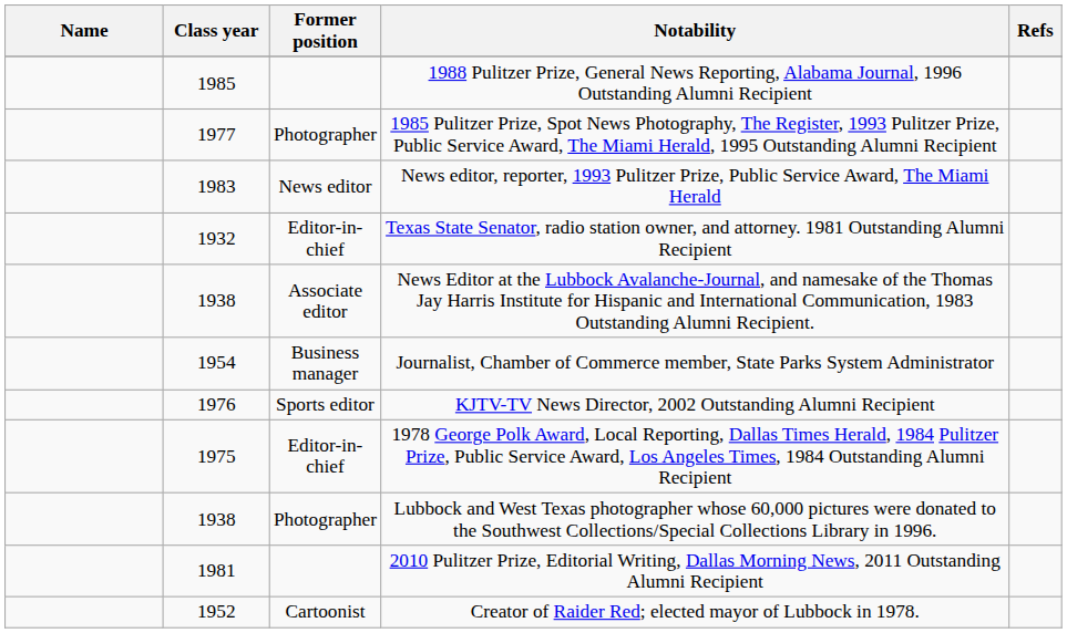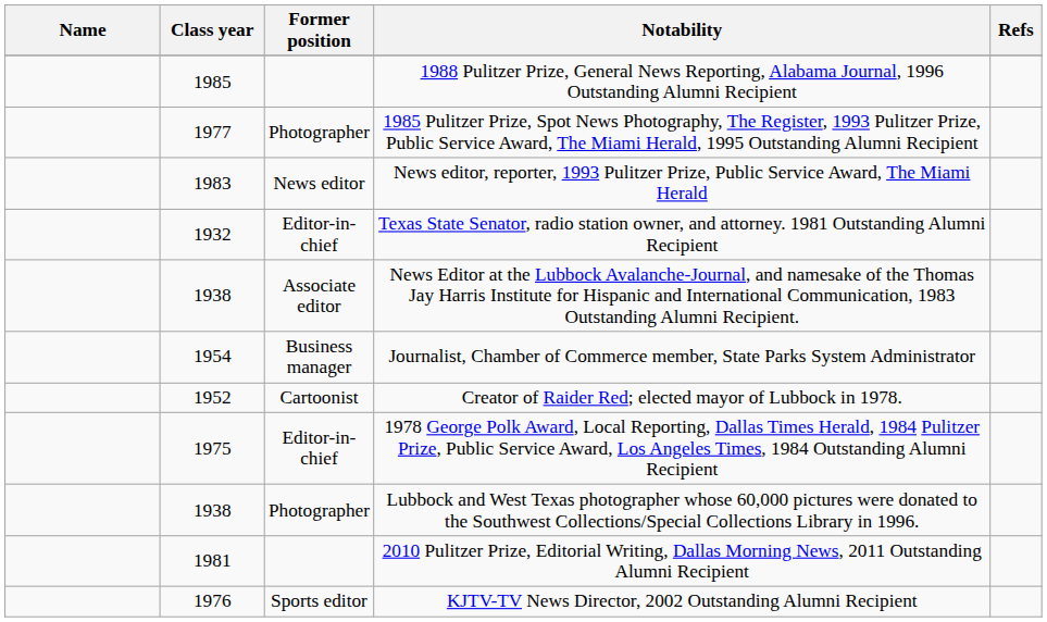 <table class="wikitable sortable" style="width:100%">
 <tr>
 <th width="15%">Name</th>
 <th width="10%">Class year</th>
 <th width="10%">Former position</th>
 <th width="*" class="unsortable">Notability</th>
 <th width="5%" class="unsortable">Refs</th>
 </tr>
 <tr>
 </tr>
 <tr>
 <td></td>
 <td align="center">1985</td>
 <td align="center"></td>
 <td align="center"><a href='#'>1988</a> Pulitzer Prize, General News Reporting, <a href='#'>Alabama Journal</a>, 1996 Outstanding Alumni Recipient</td>
 <td align="center"></td>
 </tr>
 <tr>
 <td></td>
 <td align="center">1977</td>
 <td align="center">Photographer</td>
 <td align="center"><a href='#'>1985</a> Pulitzer Prize, Spot News Photography, <a href='#'>The Register</a>, <a href='#'>1993</a> Pulitzer Prize, Public Service Award, <a href='#'>The Miami Herald</a>, 1995 Outstanding Alumni Recipient</td>
 <td align="center"></td>
 </tr>
 <tr>
 <td></td>
 <td align="center">1983</td>
 <td align="center">News editor</td>
 <td align="center">News editor, reporter, <a href='#'>1993</a> Pulitzer Prize, Public Service Award, <a href='#'>The Miami Herald</a></td>
 <td align="center"></td>
 </tr>
 <tr>
 <td></td>
 <td align="center">1932</td>
 <td align="center">Editor-in-chief</td>
 <td align="center"><a href='#'>Texas State Senator</a>, radio station owner, and attorney. 1981 Outstanding Alumni Recipient</td>
 <td align="center"></td>
 </tr>
 <tr>
 <td></td>
 <td align="center">1938</td>
 <td align="center">Associate editor</td>
 <td align="center">News Editor at the <a href='#'>Lubbock Avalanche-Journal</a>, and namesake of the Thomas Jay Harris Institute for Hispanic and International Communication, 1983 Outstanding Alumni Recipient.</td>
 <td align="center"></td>
 </tr>
 <tr>
 <td></td>
 <td align="center">1954</td>
 <td align="center">Business manager</td>
 <td align="center">Journalist, Chamber of Commerce member, State Parks System Administrator</td>
 <td align="center"></td>
 </tr>
 <tr>
 <td></td>
-<td align="center">1976</td>
-<td align="center">Sports editor</td>
-<td align="center"><a href='#'>KJTV-TV</a> News Director, 2002 Outstanding Alumni Recipient</td>
+<td align="center">1952</td>
+<td align="center">Cartoonist</td>
+<td align="center">Creator of <a href='#'>Raider Red</a>; elected mayor of Lubbock in 1978.</td>
 <td align="center"></td>
 </tr>
 <tr>
 <td></td>
 <td align="center">1975</td>
 <td align="center">Editor-in-chief</td>
 <td align="center">1978 <a href='#'>George Polk Award</a>, Local Reporting, <a href='#'>Dallas Times Herald</a>, <a href='#'>1984</a> <a href='#'>Pulitzer Prize</a>, Public Service Award, <a href='#'>Los Angeles Times</a>, 1984 Outstanding Alumni Recipient</td>
 <td align="center"></td>
 </tr>
 <tr>
 <td></td>
 <td align="center">1938</td>
 <td align="center">Photographer</td>
 <td align="center">Lubbock and West Texas photographer whose 60,000 pictures were donated to the Southwest Collections/Special Collections Library in 1996.</td>
 <td align="center"></td>
 </tr>
 <tr>
 <td></td>
 <td align="center">1981</td>
 <td align="center"></td>
 <td align="center"><a href='#'>2010</a> Pulitzer Prize, Editorial Writing, <a href='#'>Dallas Morning News</a>, 2011 Outstanding Alumni Recipient</td>
 <td align="center"></td>
 </tr>
 <tr>
 <td></td>
-<td align="center">1952</td>
-<td align="center">Cartoonist</td>
-<td align="center">Creator of <a href='#'>Raider Red</a>; elected mayor of Lubbock in 1978.</td>
+<td align="center">1976</td>
+<td align="center">Sports editor</td>
+<td align="center"><a href='#'>KJTV-TV</a> News Director, 2002 Outstanding Alumni Recipient</td>
 <td align="center"></td>
 </tr>
 </table>
